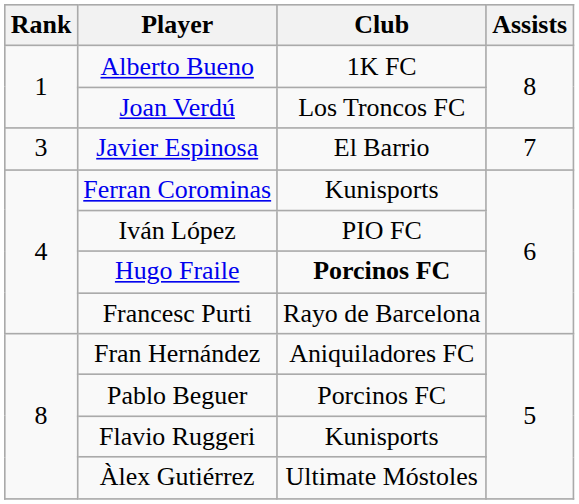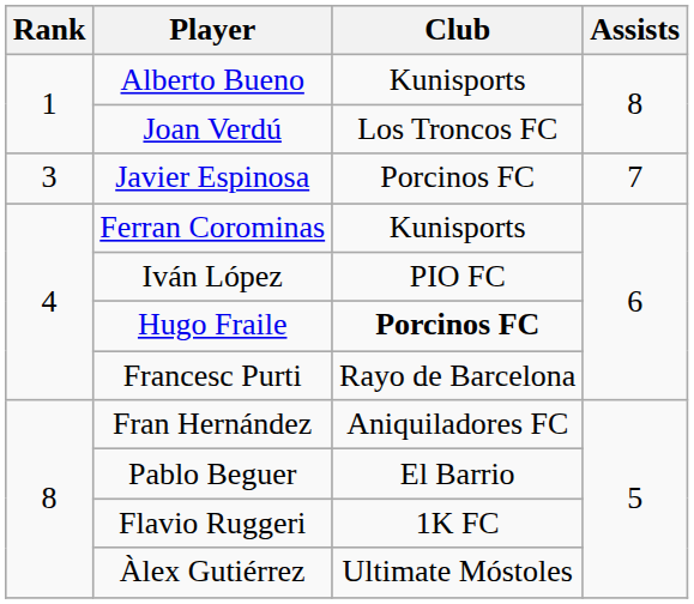 <table class="wikitable" style="text-align:center">
 <tr>
 <th>Rank</th>
 <th>Player</th>
 <th>Club</th>
 <th>Assists</th>
 </tr>
 <tr>
 <td rowspan="2">1</td>
 <td> <a href='#'>Alberto Bueno</a></td>
-<td>1K FC</td>
+<td>Kunisports</td>
 <td rowspan="2">8</td>
 </tr>
 <tr>
 <td> <a href='#'>Joan Verdú</a></td>
 <td>Los Troncos FC</td>
 </tr>
 <tr>
 <td>3</td>
 <td> <a href='#'>Javier Espinosa</a></td>
-<td>El Barrio</td>
+<td>Porcinos FC</td>
 <td>7</td>
 </tr>
 <tr>
 <td rowspan="4">4</td>
 <td> <a href='#'>Ferran Corominas</a></td>
 <td>Kunisports</td>
 <td rowspan="4">6</td>
 </tr>
 <tr>
 <td> Iván López</td>
 <td>PIO FC</td>
 </tr>
 <tr>
 <td> <a href='#'>Hugo Fraile</a></td>
 <td><strong>Porcinos FC</strong></td>
 </tr>
 <tr>
 <td> Francesc Purti</td>
 <td>Rayo de Barcelona</td>
 </tr>
 <tr>
 <td rowspan="4">8</td>
 <td> Fran Hernández</td>
 <td>Aniquiladores FC</td>
 <td rowspan="4">5</td>
 </tr>
 <tr>
 <td> Pablo Beguer</td>
-<td>Porcinos FC</td>
+<td>El Barrio</td>
 </tr>
 <tr>
 <td> Flavio Ruggeri</td>
-<td>Kunisports</td>
+<td>1K FC</td>
 </tr>
 <tr>
 <td> Àlex Gutiérrez</td>
 <td>Ultimate Móstoles</td>
 </tr>
 </table>
